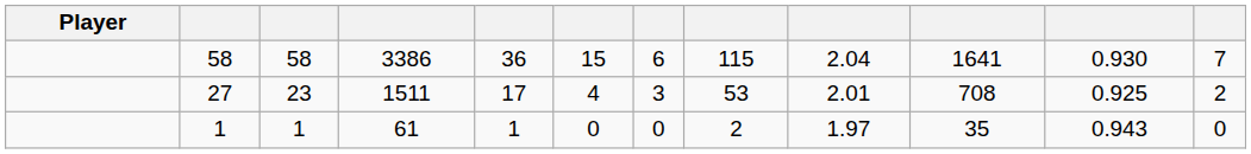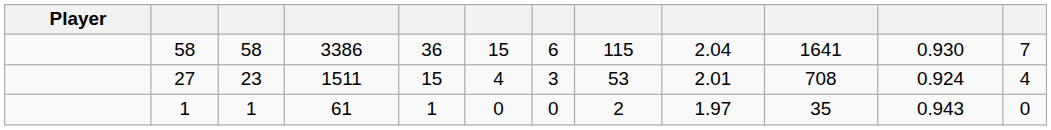 <table class="wikitable sortable" style="width:100%; text-align:center;">
 <tr>
 <th>Player</th>
 <th></th>
 <th></th>
 <th></th>
 <th></th>
 <th></th>
 <th></th>
 <th></th>
 <th></th>
 <th></th>
 <th></th>
 <th></th>
 </tr>
 <tr>
 <td style=white-space:nowrap></td>
 <td>58</td>
 <td>58</td>
 <td>3386</td>
 <td>36</td>
 <td>15</td>
 <td>6</td>
 <td>115</td>
 <td>2.04</td>
 <td>1641</td>
 <td>0.930</td>
 <td>7</td>
 </tr>
 <tr>
 <td style=white-space:nowrap></td>
 <td>27</td>
 <td>23</td>
 <td>1511</td>
-<td>17</td>
+<td>15</td>
 <td>4</td>
 <td>3</td>
 <td>53</td>
 <td>2.01</td>
 <td>708</td>
-<td>0.925</td>
-<td>2</td>
+<td>0.924</td>
+<td>4</td>
 </tr>
 <tr>
 <td style=white-space:nowrap></td>
 <td>1</td>
 <td>1</td>
 <td>61</td>
 <td>1</td>
 <td>0</td>
 <td>0</td>
 <td>2</td>
 <td>1.97</td>
 <td>35</td>
 <td>0.943</td>
 <td>0</td>
 </tr>
 </table>
